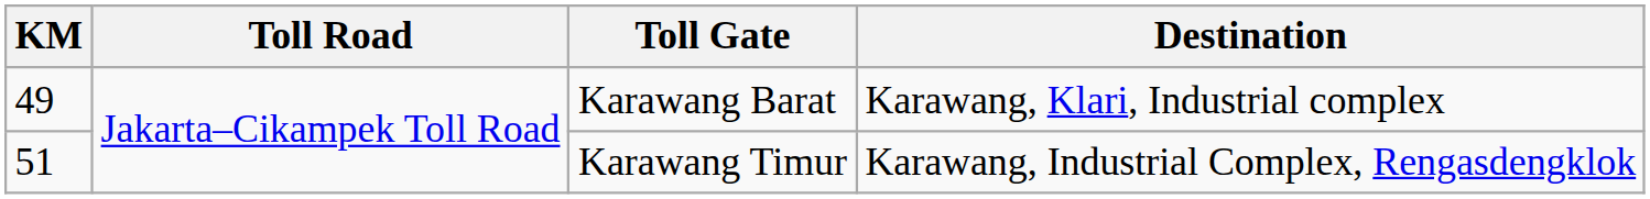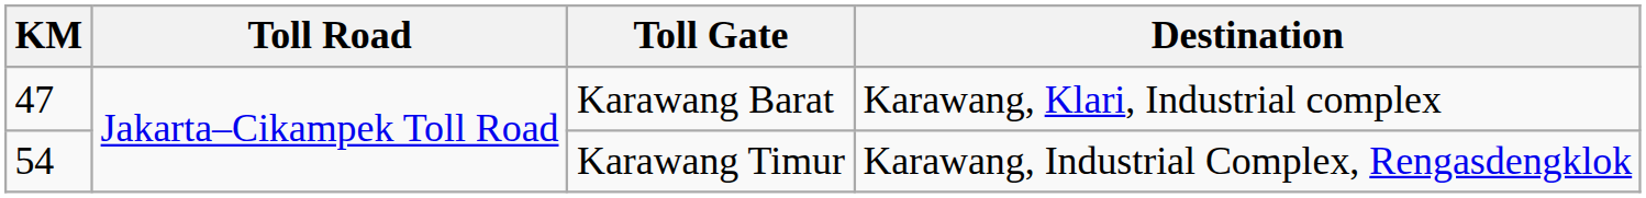 <table class="wikitable">
 <tr>
 <th>KM</th>
 <th>Toll Road</th>
 <th>Toll Gate</th>
 <th>Destination</th>
 </tr>
 <tr>
-<td>49</td>
+<td>47</td>
 <td rowspan="2"><a href='#'>Jakarta–Cikampek Toll Road</a></td>
 <td>Karawang Barat</td>
 <td>Karawang, <a href='#'>Klari</a>, Industrial complex</td>
 </tr>
 <tr>
-<td>51</td>
+<td>54</td>
 <td>Karawang Timur</td>
 <td>Karawang, Industrial Complex, <a href='#'>Rengasdengklok</a></td>
 </tr>
 </table>
